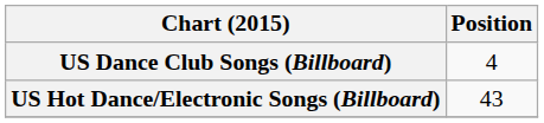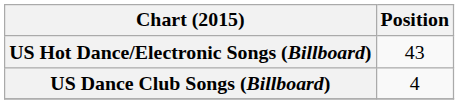 <table class="wikitable unsortable plainrowheaders" style="text-align:center">
 <tr>
 <th>Chart (2015)</th>
 <th>Position</th>
 </tr>
 <tr>
+<th scope="row">US Hot Dance/Electronic Songs (<em>Billboard</em>)</th>
+<td>43</td>
+</tr>
+<tr>
 <th scope="row">US Dance Club Songs (<em>Billboard</em>)</th>
 <td>4</td>
 </tr>
 <tr>
-<th scope="row">US Hot Dance/Electronic Songs (<em>Billboard</em>)</th>
-<td>43</td>
-</tr>
-<tr>
 </tr>
 </table>
